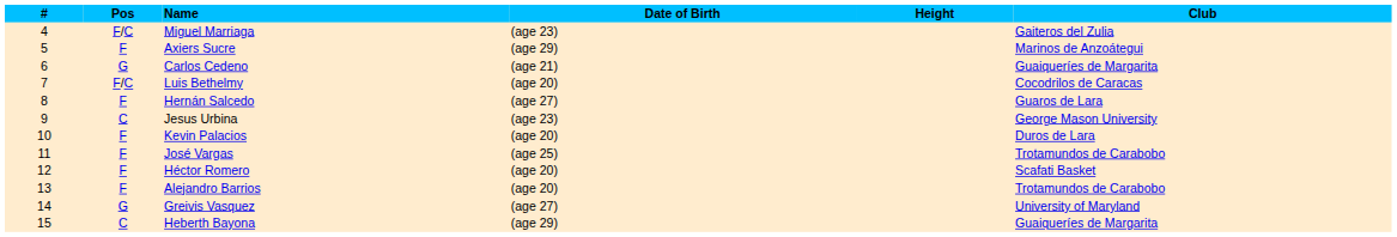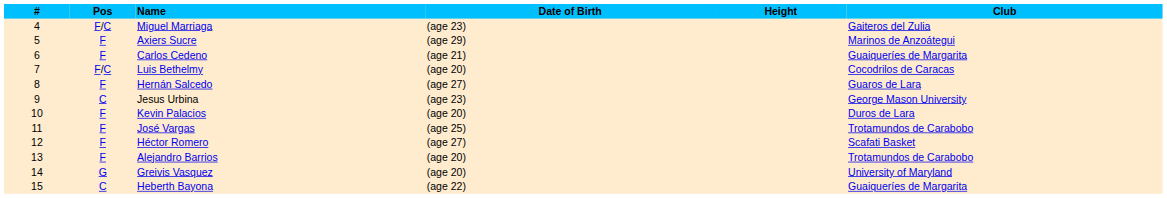 <table border=0 cellpadding=2 cellspacing=0  |- bgcolor=#FFECCE style="text-align:center; font-size:90%;" width=80%>
 <tr bgcolor=#00BFFF>
 <th width=5%>#</th>
 <th width=5%>Pos</th>
 <th width=22% align=left>Name</th>
 <th width=22%>Date of Birth</th>
 <th width=10%>Height</th>
 <th width=24%>Club</th>
 </tr>
 <tr>
 <td>4</td>
 <td><a href='#'>F</a>/<a href='#'>C</a></td>
 <td align=left><a href='#'>Miguel Marriaga</a></td>
 <td align=left> (age 23)</td>
 <td></td>
 <td align=left> <a href='#'>Gaiteros del Zulia</a></td>
 </tr>
 <tr>
 <td>5</td>
 <td><a href='#'>F</a></td>
 <td align=left><a href='#'>Axiers Sucre</a></td>
 <td align=left> (age 29)</td>
 <td></td>
 <td align=left> <a href='#'>Marinos de Anzoátegui</a></td>
 </tr>
 <tr>
 <td>6</td>
-<td><a href='#'>G</a></td>
+<td><a href='#'>F</a></td>
 <td align=left><a href='#'>Carlos Cedeno</a></td>
 <td align=left> (age 21)</td>
 <td></td>
 <td align=left> <a href='#'>Guaiqueríes de Margarita</a></td>
 </tr>
 <tr>
 <td>7</td>
 <td><a href='#'>F</a>/<a href='#'>C</a></td>
 <td align=left><a href='#'>Luis Bethelmy</a></td>
 <td align=left> (age 20)</td>
 <td></td>
 <td align=left> <a href='#'>Cocodrilos de Caracas</a></td>
 </tr>
 <tr>
 <td>8</td>
 <td><a href='#'>F</a></td>
 <td align=left><a href='#'>Hernán Salcedo</a></td>
 <td align=left> (age 27)</td>
 <td></td>
 <td align=left> <a href='#'>Guaros de Lara</a></td>
 </tr>
 <tr>
 <td>9</td>
 <td><a href='#'>C</a></td>
 <td align=left>Jesus Urbina</td>
 <td align=left> (age 23)</td>
 <td></td>
 <td align=left> <a href='#'>George Mason University</a></td>
 </tr>
 <tr>
 <td>10</td>
 <td><a href='#'>F</a></td>
 <td align=left><a href='#'>Kevin Palacios</a></td>
 <td align=left> (age 20)</td>
 <td></td>
 <td align=left> <a href='#'>Duros de Lara</a></td>
 </tr>
 <tr>
 <td>11</td>
 <td><a href='#'>F</a></td>
 <td align=left><a href='#'>José Vargas</a></td>
 <td align=left> (age 25)</td>
 <td></td>
 <td align=left> <a href='#'>Trotamundos de Carabobo</a></td>
 </tr>
 <tr>
 <td>12</td>
 <td><a href='#'>F</a></td>
 <td align=left><a href='#'>Héctor Romero</a></td>
-<td align=left> (age 20)</td>
+<td align=left> (age 27)</td>
 <td></td>
 <td align=left> <a href='#'>Scafati Basket</a></td>
 </tr>
 <tr>
 <td>13</td>
 <td><a href='#'>F</a></td>
 <td align=left><a href='#'>Alejandro Barrios</a></td>
 <td align=left> (age 20)</td>
 <td></td>
 <td align=left> <a href='#'>Trotamundos de Carabobo</a></td>
 </tr>
 <tr>
 <td>14</td>
 <td><a href='#'>G</a></td>
 <td align=left><a href='#'>Greivis Vasquez</a></td>
-<td align=left> (age 27)</td>
+<td align=left> (age 20)</td>
 <td></td>
 <td align=left> <a href='#'>University of Maryland</a></td>
 </tr>
 <tr>
 <td>15</td>
 <td><a href='#'>C</a></td>
 <td align=left><a href='#'>Heberth Bayona</a></td>
-<td align=left> (age 29)</td>
+<td align=left> (age 22)</td>
 <td></td>
 <td align=left> <a href='#'>Guaiqueríes de Margarita</a></td>
 </tr>
 </table>
